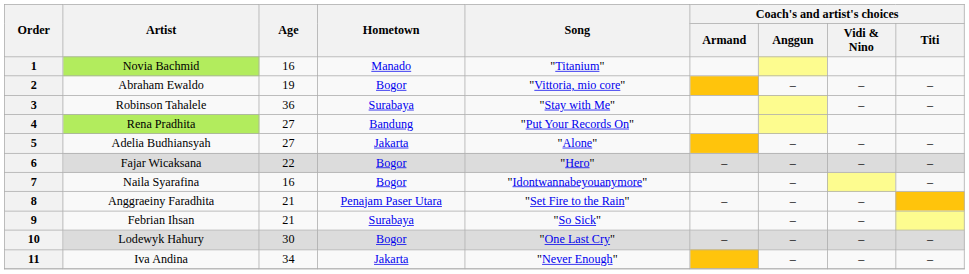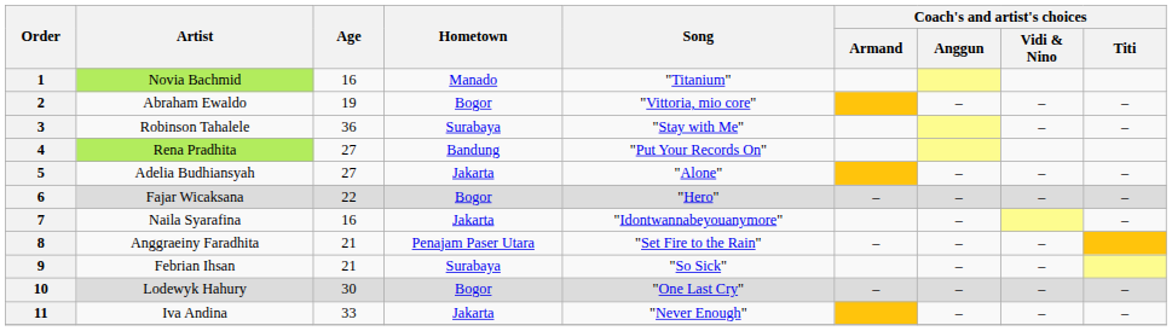 <table class="wikitable" style="text-align:center; width:100%;">
 <tr>
 <th scope="col" rowspan="2" width="06%">Order</th>
 <th scope="col" rowspan="2" width="20%">Artist</th>
 <th scope="col" rowspan="2" width="06%">Age</th>
 <th scope="col" rowspan="2" width="15%">Hometown</th>
 <th scope="col" rowspan="2" width="23%">Song</th>
 <th scope="col" colspan="4" width="28%">Coach's and artist's choices</th>
 </tr>
 <tr>
 <th width="07%">Armand</th>
 <th width="07%">Anggun</th>
 <th width="07%">Vidi & Nino</th>
 <th width="07%">Titi</th>
 </tr>
 <tr>
 <th>1</th>
 <td style="background:#B2EC5D">Novia Bachmid</td>
 <td>16</td>
 <td><a href='#'>Manado</a></td>
 <td>"<a href='#'>Titanium</a>"</td>
 <td><strong></strong></td>
 <td style="background:#fdfc8f;"><strong></strong></td>
 <td><strong></strong></td>
 <td><strong></strong></td>
 </tr>
 <tr>
 <th>2</th>
 <td>Abraham Ewaldo</td>
 <td>19</td>
 <td><a href='#'>Bogor</a></td>
 <td>"<a href='#'>Vittoria, mio core</a>"</td>
 <td style="background:#FFC40C;"><strong></strong></td>
 <td>–</td>
 <td>–</td>
 <td>–</td>
 </tr>
 <tr>
 <th>3</th>
 <td>Robinson Tahalele</td>
 <td>36</td>
 <td><a href='#'>Surabaya</a></td>
 <td>"<a href='#'>Stay with Me</a>"</td>
 <td><strong></strong></td>
 <td style="background:#fdfc8f;"><strong></strong></td>
 <td>–</td>
 <td>–</td>
 </tr>
 <tr>
 <th>4</th>
 <td style="background:#B2EC5D">Rena Pradhita</td>
 <td>27</td>
 <td><a href='#'>Bandung</a></td>
 <td>"<a href='#'>Put Your Records On</a>"</td>
 <td><strong></strong></td>
 <td style="background:#fdfc8f;"><strong></strong></td>
 <td><strong></strong></td>
 <td><strong></strong></td>
 </tr>
 <tr>
 <th>5</th>
 <td>Adelia Budhiansyah</td>
 <td>27</td>
 <td><a href='#'>Jakarta</a></td>
 <td>"<a href='#'>Alone</a>"</td>
 <td style="background:#FFC40C;"><strong></strong></td>
 <td>–</td>
 <td>–</td>
 <td>–</td>
 </tr>
 <tr>
 <th>6</th>
 <td style="background:#DCDCDC;">Fajar Wicaksana</td>
 <td style="background:#DCDCDC;">22</td>
 <td style="background:#DCDCDC;"><a href='#'>Bogor</a></td>
 <td style="background:#DCDCDC;">"<a href='#'>Hero</a>"</td>
 <td style="background:#DCDCDC;">–</td>
 <td style="background:#DCDCDC;">–</td>
 <td style="background:#DCDCDC;">–</td>
 <td style="background:#DCDCDC;">–</td>
 </tr>
 <tr>
 <th>7</th>
 <td>Naila Syarafina</td>
 <td>16</td>
-<td><a href='#'>Bogor</a></td>
+<td><a href='#'>Jakarta</a></td>
 <td>"<a href='#'>Idontwannabeyouanymore</a>"</td>
 <td><strong></strong></td>
 <td>–</td>
 <td style="background:#fdfc8f;"><strong></strong></td>
 <td>–</td>
 </tr>
 <tr>
 <th>8</th>
 <td>Anggraeiny Faradhita</td>
 <td>21</td>
 <td><a href='#'>Penajam Paser Utara</a></td>
 <td>"<a href='#'>Set Fire to the Rain</a>"</td>
 <td>–</td>
 <td>–</td>
 <td>–</td>
 <td style="background:#FFC40C;"><strong></strong></td>
 </tr>
 <tr>
 <th>9</th>
 <td>Febrian Ihsan</td>
 <td>21</td>
 <td><a href='#'>Surabaya</a></td>
 <td>"<a href='#'>So Sick</a>"</td>
 <td><strong></strong></td>
 <td>–</td>
 <td>–</td>
 <td style="background:#fdfc8f;"><strong></strong></td>
 </tr>
 <tr>
 <th>10</th>
 <td style="background:#DCDCDC;">Lodewyk Hahury</td>
 <td style="background:#DCDCDC;">30</td>
 <td style="background:#DCDCDC;"><a href='#'>Bogor</a></td>
 <td style="background:#DCDCDC;">"<a href='#'>One Last Cry</a>"</td>
 <td style="background:#DCDCDC;">–</td>
 <td style="background:#DCDCDC;">–</td>
 <td style="background:#DCDCDC;">–</td>
 <td style="background:#DCDCDC;">–</td>
 </tr>
 <tr>
 <th>11</th>
 <td>Iva Andina</td>
-<td>34</td>
+<td>33</td>
 <td><a href='#'>Jakarta</a></td>
 <td>"<a href='#'>Never Enough</a>"</td>
 <td style="background:#FFC40C;"><strong></strong></td>
 <td>–</td>
 <td>–</td>
 <td>–</td>
 </tr>
 <tr>
 </tr>
 </table>
